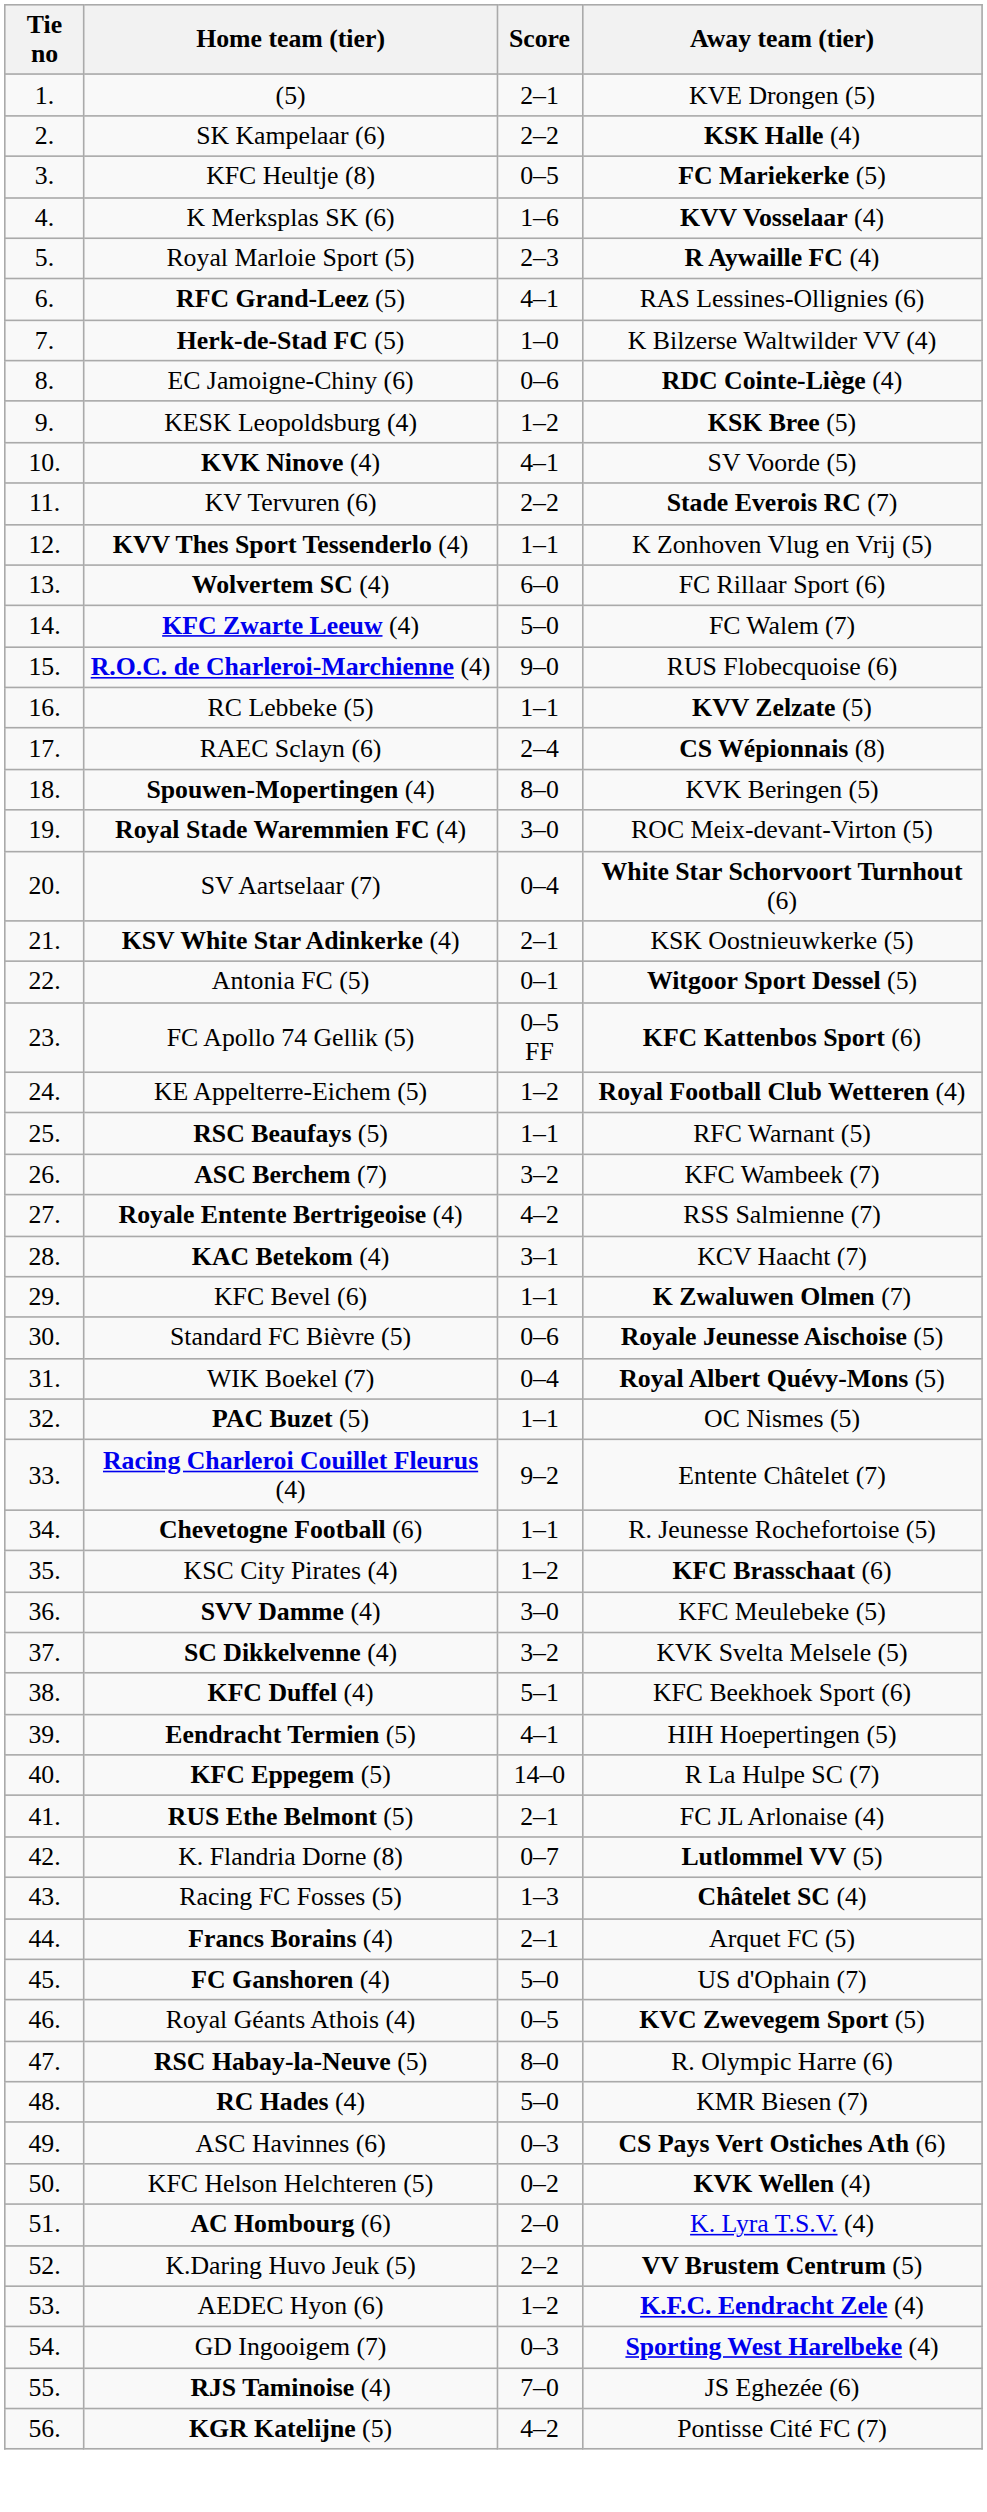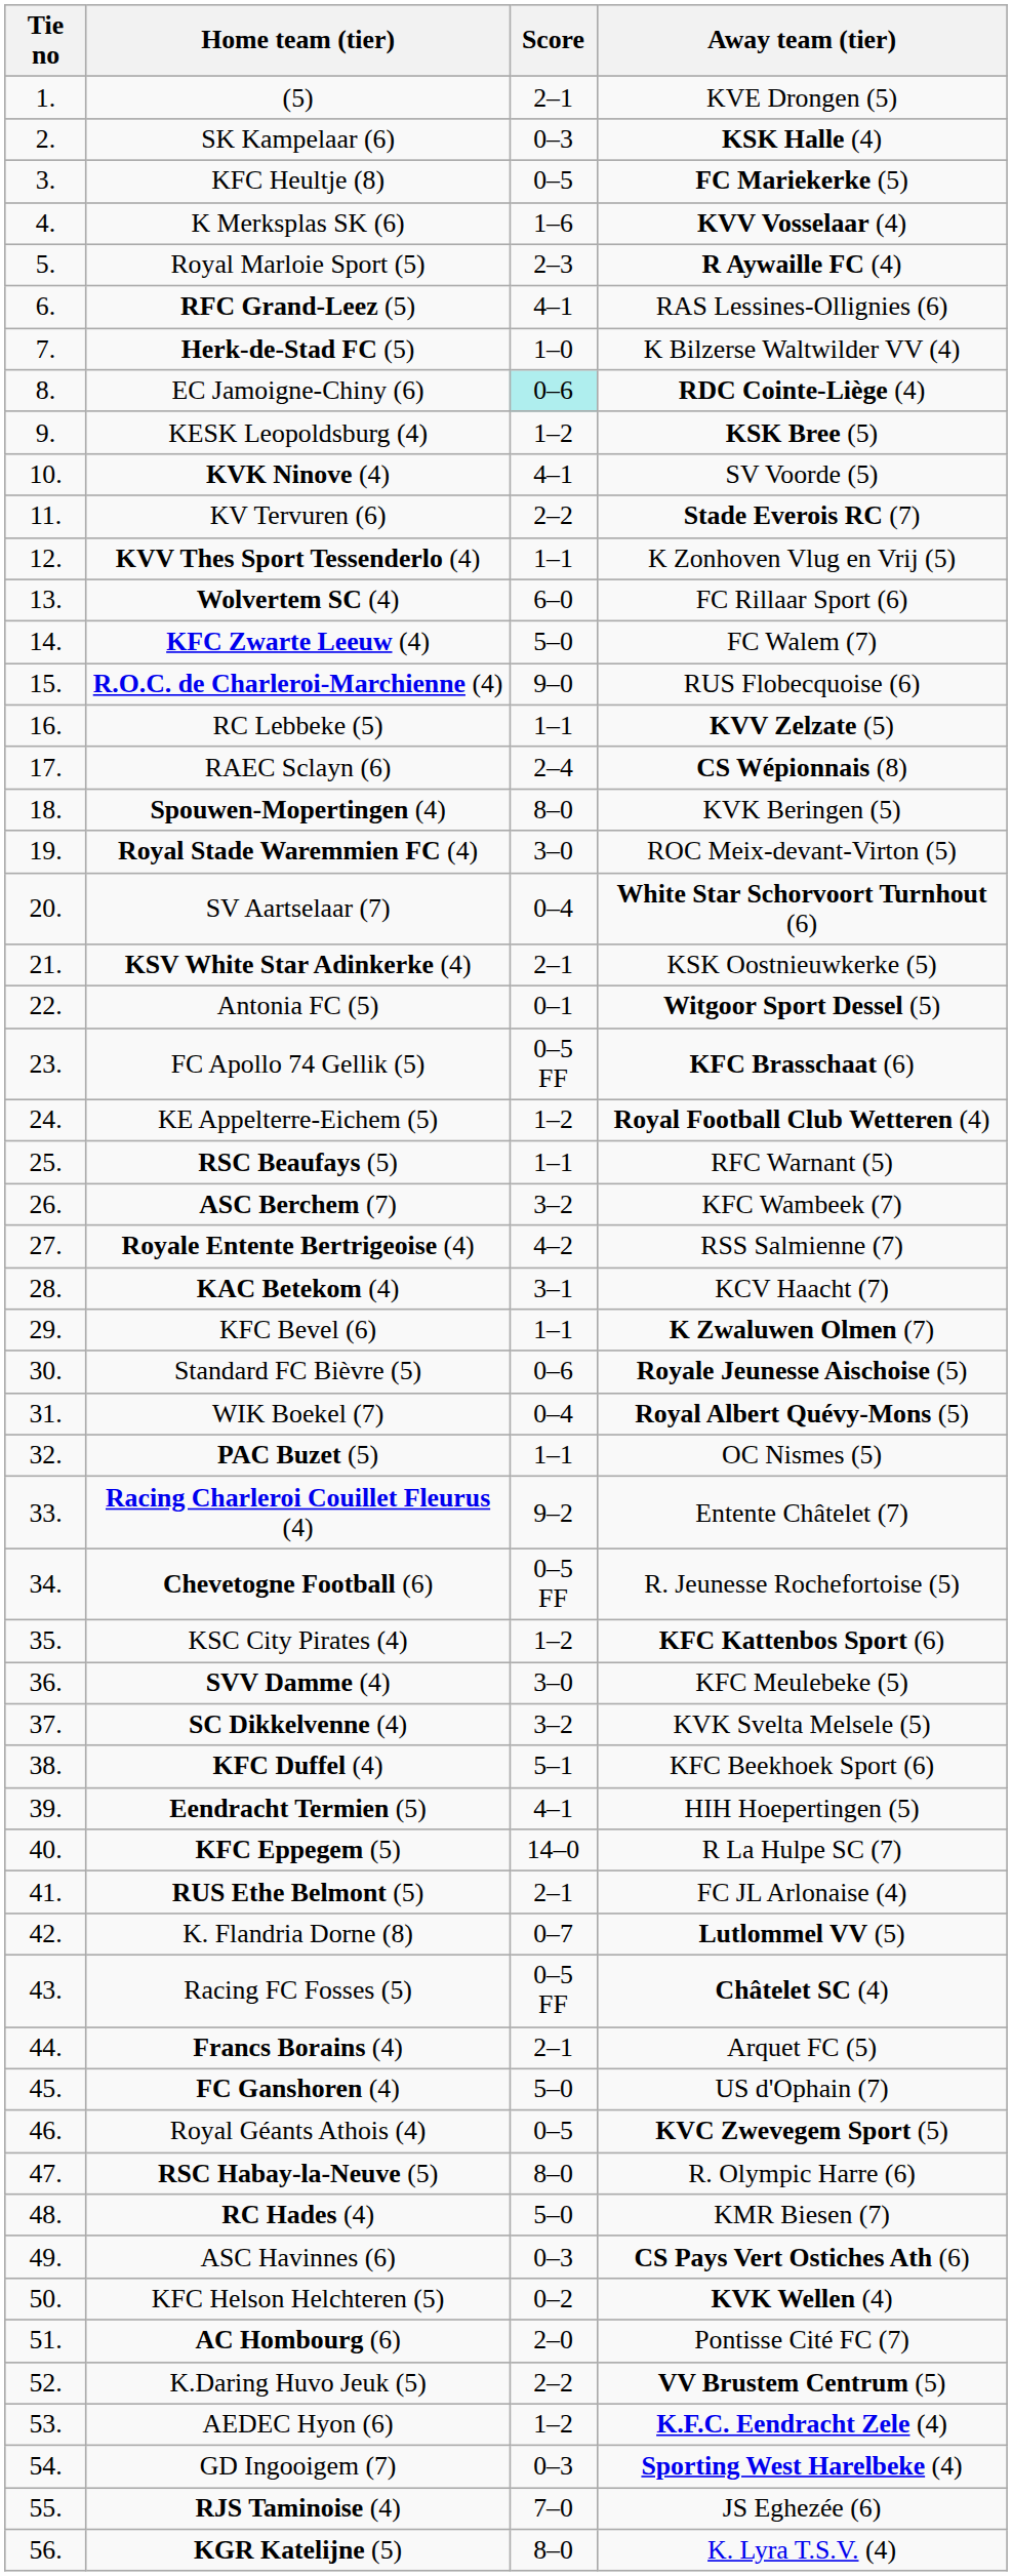 <table class="wikitable" style="text-align: center">
 <tr>
 <th>Tie no</th>
 <th>Home team (tier)</th>
 <th>Score</th>
 <th>Away team (tier)</th>
 </tr>
 <tr>
 <td>1.</td>
 <td><strong></strong> (5)</td>
 <td>2–1</td>
 <td>KVE Drongen (5)</td>
 </tr>
 <tr>
 <td>2.</td>
 <td>SK Kampelaar (6)</td>
-<td>2–2 </td>
+<td>0–3</td>
 <td><strong>KSK Halle</strong> (4)</td>
 </tr>
 <tr>
 <td>3.</td>
 <td>KFC Heultje (8)</td>
 <td>0–5</td>
 <td><strong>FC Mariekerke</strong> (5)</td>
 </tr>
 <tr>
 <td>4.</td>
 <td>K Merksplas SK (6)</td>
 <td>1–6</td>
 <td><strong>KVV Vosselaar</strong> (4)</td>
 </tr>
 <tr>
 <td>5.</td>
 <td>Royal Marloie Sport (5)</td>
 <td>2–3</td>
 <td><strong>R Aywaille FC</strong> (4)</td>
 </tr>
 <tr>
 <td>6.</td>
 <td><strong>RFC Grand-Leez</strong> (5)</td>
 <td>4–1</td>
 <td>RAS Lessines-Ollignies (6)</td>
 </tr>
 <tr>
 <td>7.</td>
 <td><strong>Herk-de-Stad FC</strong> (5)</td>
 <td>1–0</td>
 <td>K Bilzerse Waltwilder VV (4)</td>
 </tr>
 <tr>
 <td>8.</td>
 <td>EC Jamoigne-Chiny (6)</td>
-<td>0–6</td>
+<td style="background: paleturquoise;">0–6</td>
 <td><strong>RDC Cointe-Liège</strong> (4)</td>
 </tr>
 <tr>
 <td>9.</td>
 <td>KESK Leopoldsburg (4)</td>
 <td>1–2</td>
 <td><strong>KSK Bree</strong> (5)</td>
 </tr>
 <tr>
 <td>10.</td>
 <td><strong>KVK Ninove</strong> (4)</td>
 <td>4–1</td>
 <td>SV Voorde (5)</td>
 </tr>
 <tr>
 <td>11.</td>
 <td>KV Tervuren (6)</td>
 <td>2–2 </td>
 <td><strong>Stade Everois RC</strong> (7)</td>
 </tr>
 <tr>
 <td>12.</td>
 <td><strong>KVV Thes Sport Tessenderlo</strong> (4)</td>
 <td>1–1 </td>
 <td>K Zonhoven Vlug en Vrij (5)</td>
 </tr>
 <tr>
 <td>13.</td>
 <td><strong>Wolvertem SC</strong> (4)</td>
 <td>6–0</td>
 <td>FC Rillaar Sport (6)</td>
 </tr>
 <tr>
 <td>14.</td>
 <td><strong><a href='#'>KFC Zwarte Leeuw</a></strong> (4)</td>
 <td>5–0</td>
 <td>FC Walem (7)</td>
 </tr>
 <tr>
 <td>15.</td>
 <td><strong><a href='#'>R.O.C. de Charleroi-Marchienne</a></strong> (4)</td>
 <td>9–0</td>
 <td>RUS Flobecquoise (6)</td>
 </tr>
 <tr>
 <td>16.</td>
 <td>RC Lebbeke (5)</td>
 <td>1–1 </td>
 <td><strong>KVV Zelzate</strong> (5)</td>
 </tr>
 <tr>
 <td>17.</td>
 <td>RAEC Sclayn (6)</td>
 <td>2–4</td>
 <td><strong>CS Wépionnais</strong> (8)</td>
 </tr>
 <tr>
 <td>18.</td>
 <td><strong>Spouwen-Mopertingen</strong> (4)</td>
 <td>8–0</td>
 <td>KVK Beringen (5)</td>
 </tr>
 <tr>
 <td>19.</td>
 <td><strong>Royal Stade Waremmien FC</strong> (4)</td>
 <td>3–0</td>
 <td>ROC Meix-devant-Virton (5)</td>
 </tr>
 <tr>
 <td>20.</td>
 <td>SV Aartselaar (7)</td>
 <td>0–4</td>
 <td><strong>White Star Schorvoort Turnhout</strong> (6)</td>
 </tr>
 <tr>
 <td>21.</td>
 <td><strong>KSV White Star Adinkerke</strong> (4)</td>
 <td>2–1</td>
 <td>KSK Oostnieuwkerke (5)</td>
 </tr>
 <tr>
 <td>22.</td>
 <td>Antonia FC (5)</td>
 <td>0–1</td>
 <td><strong>Witgoor Sport Dessel</strong> (5)</td>
 </tr>
 <tr>
 <td>23.</td>
 <td>FC Apollo 74 Gellik (5)</td>
 <td>0–5 FF</td>
-<td><strong>KFC Kattenbos Sport</strong> (6)</td>
+<td><strong>KFC Brasschaat</strong> (6)</td>
 </tr>
 <tr>
 <td>24.</td>
 <td>KE Appelterre-Eichem (5)</td>
 <td>1–2</td>
 <td><strong>Royal Football Club Wetteren</strong> (4)</td>
 </tr>
 <tr>
 <td>25.</td>
 <td><strong>RSC Beaufays</strong> (5)</td>
 <td>1–1 </td>
 <td>RFC Warnant (5)</td>
 </tr>
 <tr>
 <td>26.</td>
 <td><strong>ASC Berchem</strong> (7)</td>
 <td>3–2</td>
 <td>KFC Wambeek (7)</td>
 </tr>
 <tr>
 <td>27.</td>
 <td><strong>Royale Entente Bertrigeoise</strong> (4)</td>
 <td>4–2</td>
 <td>RSS Salmienne (7)</td>
 </tr>
 <tr>
 <td>28.</td>
 <td><strong>KAC Betekom</strong> (4)</td>
 <td>3–1</td>
 <td>KCV Haacht (7)</td>
 </tr>
 <tr>
 <td>29.</td>
 <td>KFC Bevel (6)</td>
 <td>1–1 </td>
 <td><strong>K Zwaluwen Olmen</strong> (7)</td>
 </tr>
 <tr>
 <td>30.</td>
 <td>Standard FC Bièvre (5)</td>
 <td>0–6</td>
 <td><strong>Royale Jeunesse Aischoise</strong> (5)</td>
 </tr>
 <tr>
 <td>31.</td>
 <td>WIK Boekel (7)</td>
 <td>0–4</td>
 <td><strong>Royal Albert Quévy-Mons</strong> (5)</td>
 </tr>
 <tr>
 <td>32.</td>
 <td><strong>PAC Buzet</strong> (5)</td>
 <td>1–1 </td>
 <td>OC Nismes (5)</td>
 </tr>
 <tr>
 <td>33.</td>
 <td><strong><a href='#'>Racing Charleroi Couillet Fleurus</a></strong> (4)</td>
 <td>9–2</td>
 <td>Entente Châtelet (7)</td>
 </tr>
 <tr>
 <td>34.</td>
 <td><strong>Chevetogne Football</strong> (6)</td>
-<td>1–1 </td>
+<td>0–5 FF</td>
 <td>R. Jeunesse Rochefortoise (5)</td>
 </tr>
 <tr>
 <td>35.</td>
 <td>KSC City Pirates (4)</td>
 <td>1–2</td>
-<td><strong>KFC Brasschaat</strong> (6)</td>
+<td><strong>KFC Kattenbos Sport</strong> (6)</td>
 </tr>
 <tr>
 <td>36.</td>
 <td><strong>SVV Damme</strong> (4)</td>
 <td>3–0</td>
 <td>KFC Meulebeke (5)</td>
 </tr>
 <tr>
 <td>37.</td>
 <td><strong>SC Dikkelvenne</strong> (4)</td>
 <td>3–2</td>
 <td>KVK Svelta Melsele (5)</td>
 </tr>
 <tr>
 <td>38.</td>
 <td><strong>KFC Duffel</strong> (4)</td>
 <td>5–1</td>
 <td>KFC Beekhoek Sport (6)</td>
 </tr>
 <tr>
 <td>39.</td>
 <td><strong>Eendracht Termien</strong> (5)</td>
 <td>4–1</td>
 <td>HIH Hoepertingen (5)</td>
 </tr>
 <tr>
 <td>40.</td>
 <td><strong>KFC Eppegem</strong> (5)</td>
 <td>14–0</td>
 <td>R La Hulpe SC (7)</td>
 </tr>
 <tr>
 <td>41.</td>
 <td><strong>RUS Ethe Belmont</strong> (5)</td>
 <td>2–1</td>
 <td>FC JL Arlonaise (4)</td>
 </tr>
 <tr>
 <td>42.</td>
 <td>K. Flandria Dorne (8)</td>
 <td>0–7</td>
 <td><strong>Lutlommel VV</strong> (5)</td>
 </tr>
 <tr>
 <td>43.</td>
 <td>Racing FC Fosses (5)</td>
-<td>1–3</td>
+<td>0–5 FF</td>
 <td><strong>Châtelet SC</strong> (4)</td>
 </tr>
 <tr>
 <td>44.</td>
 <td><strong>Francs Borains</strong> (4)</td>
 <td>2–1</td>
 <td>Arquet FC (5)</td>
 </tr>
 <tr>
 <td>45.</td>
 <td><strong>FC Ganshoren</strong> (4)</td>
 <td>5–0</td>
 <td>US d'Ophain (7)</td>
 </tr>
 <tr>
 <td>46.</td>
 <td>Royal Géants Athois (4)</td>
 <td>0–5</td>
 <td><strong>KVC Zwevegem Sport</strong> (5)</td>
 </tr>
 <tr>
 <td>47.</td>
 <td><strong>RSC Habay-la-Neuve</strong> (5)</td>
 <td>8–0</td>
 <td>R. Olympic Harre (6)</td>
 </tr>
 <tr>
 <td>48.</td>
 <td><strong>RC Hades</strong> (4)</td>
 <td>5–0</td>
 <td>KMR Biesen (7)</td>
 </tr>
 <tr>
 <td>49.</td>
 <td>ASC Havinnes (6)</td>
 <td>0–3</td>
 <td><strong>CS Pays Vert Ostiches Ath</strong> (6)</td>
 </tr>
 <tr>
 <td>50.</td>
 <td>KFC Helson Helchteren (5)</td>
 <td>0–2</td>
 <td><strong>KVK Wellen</strong> (4)</td>
 </tr>
 <tr>
 <td>51.</td>
 <td><strong>AC Hombourg</strong> (6)</td>
 <td>2–0</td>
-<td><a href='#'>K. Lyra T.S.V.</a> (4)</td>
+<td>Pontisse Cité FC (7)</td>
 </tr>
 <tr>
 <td>52.</td>
 <td>K.Daring Huvo Jeuk (5)</td>
 <td>2–2 </td>
 <td><strong>VV Brustem Centrum</strong> (5)</td>
 </tr>
 <tr>
 <td>53.</td>
 <td>AEDEC Hyon (6)</td>
 <td>1–2</td>
 <td><strong><a href='#'>K.F.C. Eendracht Zele</a></strong> (4)</td>
 </tr>
 <tr>
 <td>54.</td>
 <td>GD Ingooigem (7)</td>
 <td>0–3</td>
 <td><strong><a href='#'>Sporting West Harelbeke</a></strong> (4)</td>
 </tr>
 <tr>
 <td>55.</td>
 <td><strong>RJS Taminoise</strong> (4)</td>
 <td>7–0</td>
 <td>JS Eghezée (6)</td>
 </tr>
 <tr>
 <td>56.</td>
 <td><strong>KGR Katelijne</strong> (5)</td>
-<td>4–2</td>
-<td>Pontisse Cité FC (7)</td>
+<td>8–0</td>
+<td><a href='#'>K. Lyra T.S.V.</a> (4)</td>
 </tr>
 </table>
